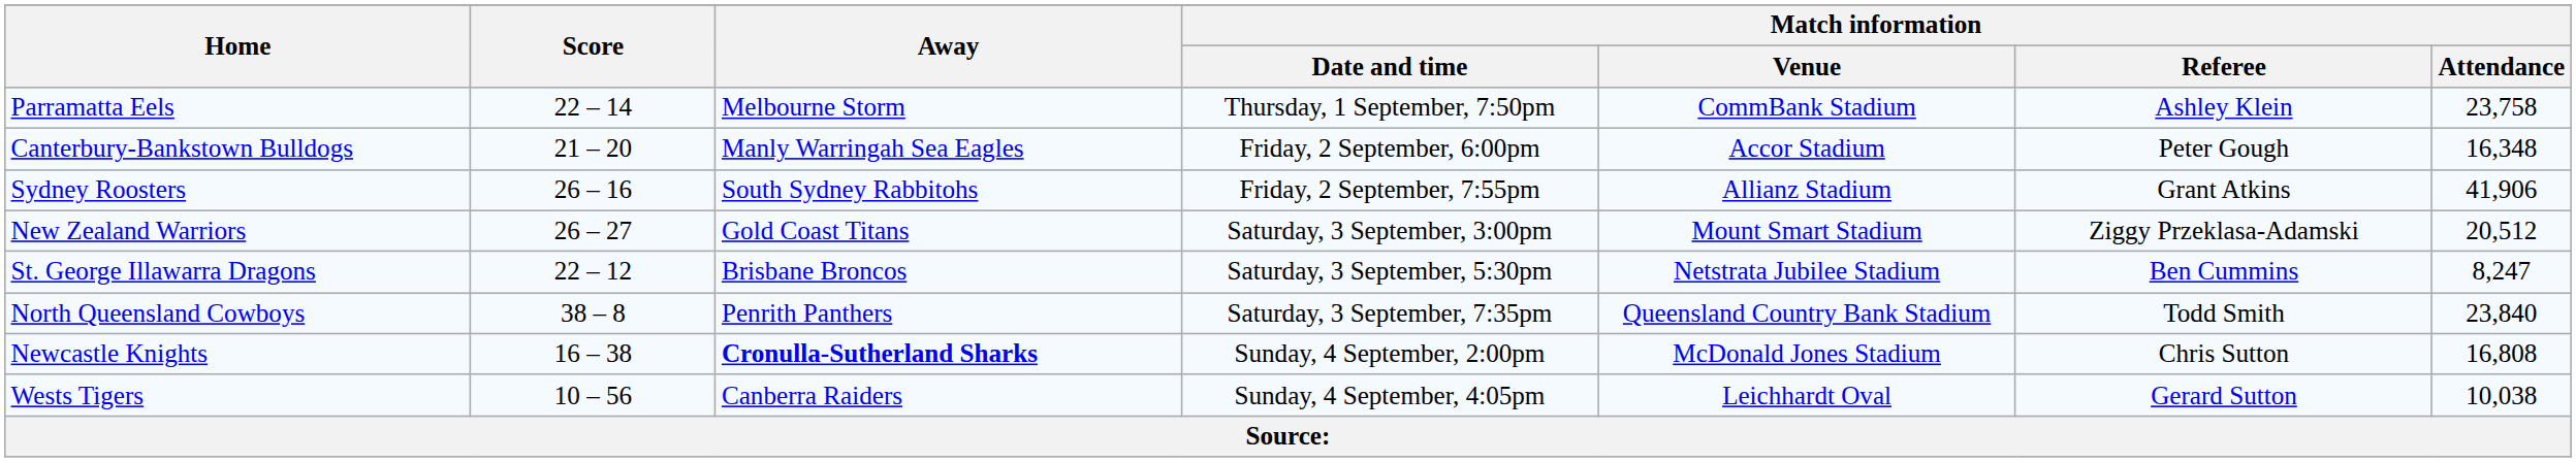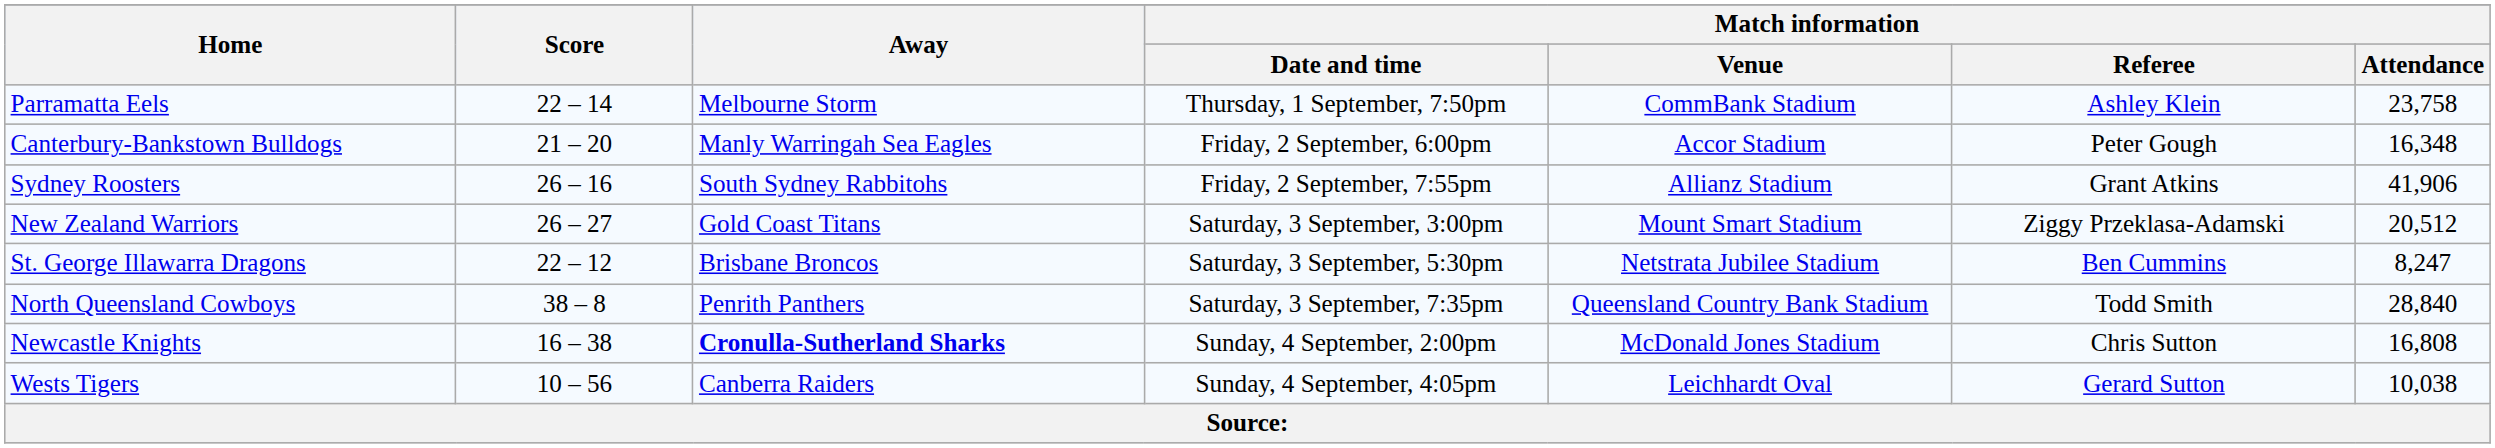 <table class="wikitable" style="border-collapse:collapse; text-align:center; width:100%;">
 <tr style="background:#c1d8ff;">
 </tr>
 <tr style="background:#c1d8ff;">
 <th rowspan="2" style="width:19%;">Home</th>
 <th rowspan="2" style="width:10%;">Score</th>
 <th rowspan="2" style="width:19%;">Away</th>
 <th colspan="6">Match information</th>
 </tr>
 <tr style="background:#efefef;">
 <th width=17%>Date and time</th>
 <th width=17%>Venue</th>
 <th width=17%>Referee</th>
 <th width=5%>Attendance</th>
 </tr>
 <tr style="text-align:center; background:#f5faff;">
 <td align="left"> <a href='#'>Parramatta Eels</a></td>
 <td>22 – 14</td>
 <td align="left"> <a href='#'>Melbourne Storm</a></td>
 <td>Thursday, 1 September, 7:50pm</td>
 <td><a href='#'>CommBank Stadium</a></td>
 <td><a href='#'>Ashley Klein</a></td>
 <td>23,758</td>
 </tr>
 <tr style="text-align:center; background:#f5faff;">
 <td align="left"> <a href='#'>Canterbury-Bankstown Bulldogs</a></td>
 <td>21 – 20</td>
 <td align="left"> <a href='#'>Manly Warringah Sea Eagles</a></td>
 <td>Friday, 2 September, 6:00pm</td>
 <td><a href='#'>Accor Stadium</a></td>
 <td>Peter Gough</td>
 <td>16,348</td>
 </tr>
 <tr style="text-align:center; background:#f5faff;">
 <td align="left"> <a href='#'>Sydney Roosters</a></td>
 <td>26 – 16</td>
 <td align="left"> <a href='#'>South Sydney Rabbitohs</a></td>
 <td>Friday, 2 September, 7:55pm</td>
 <td><a href='#'>Allianz Stadium</a></td>
 <td>Grant Atkins</td>
 <td>41,906</td>
 </tr>
 <tr style="text-align:center; background:#f5faff;">
 <td align="left"> <a href='#'>New Zealand Warriors</a></td>
 <td>26 – 27</td>
 <td align="left"> <a href='#'>Gold Coast Titans</a></td>
 <td>Saturday, 3 September, 3:00pm</td>
 <td><a href='#'>Mount Smart Stadium</a></td>
 <td>Ziggy Przeklasa-Adamski</td>
 <td>20,512</td>
 </tr>
 <tr style="text-align:center; background:#f5faff;">
 <td align="left"> <a href='#'>St. George Illawarra Dragons</a></td>
 <td>22 – 12</td>
 <td align="left"> <a href='#'>Brisbane Broncos</a></td>
 <td>Saturday, 3 September, 5:30pm</td>
 <td><a href='#'>Netstrata Jubilee Stadium</a></td>
 <td><a href='#'>Ben Cummins</a></td>
 <td>8,247</td>
 </tr>
 <tr style="text-align:center; background:#f5faff;">
 <td align="left"> <a href='#'>North Queensland Cowboys</a></td>
 <td>38 – 8</td>
 <td align="left"> <a href='#'>Penrith Panthers</a></td>
 <td>Saturday, 3 September, 7:35pm</td>
 <td><a href='#'>Queensland Country Bank Stadium</a></td>
 <td>Todd Smith</td>
-<td>23,840</td>
+<td>28,840</td>
 </tr>
 <tr style="text-align:center; background:#f5faff;">
 <td align="left"> <a href='#'>Newcastle Knights</a></td>
 <td>16 – 38</td>
 <td align="left"><strong> <a href='#'>Cronulla-Sutherland Sharks</a></strong></td>
 <td>Sunday, 4 September, 2:00pm</td>
 <td><a href='#'>McDonald Jones Stadium</a></td>
 <td>Chris Sutton</td>
 <td>16,808</td>
 </tr>
 <tr style="text-align:center; background:#f5faff;">
 <td align="left"> <a href='#'>Wests Tigers</a></td>
 <td>10 – 56</td>
 <td align="left"> <a href='#'>Canberra Raiders</a></td>
 <td>Sunday, 4 September, 4:05pm</td>
 <td><a href='#'>Leichhardt Oval</a></td>
 <td><a href='#'>Gerard Sutton</a></td>
 <td>10,038</td>
 </tr>
 <tr>
 <th colspan="7">Source:</th>
 </tr>
 </table>
